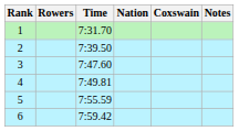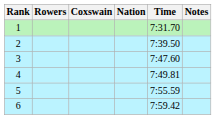 <table class="wikitable sortable" style=text-align:center>
 <tr>
 <th>Rank</th>
 <th>Rowers</th>
+<th>Coxswain</th>
+<th>Nation</th>
 <th>Time</th>
-<th>Nation</th>
-<th>Coxswain</th>
 <th>Notes</th>
 </tr>
 <tr bgcolor=bbf3bb>
 <td>1</td>
 <td align=left></td>
-<td>7:31.70</td>
 <td align=left></td>
 <td align=left></td>
+<td>7:31.70</td>
 <td></td>
 </tr>
 <tr bgcolor=bbf3ff>
 <td>2</td>
 <td align=left></td>
-<td>7:39.50</td>
 <td align=left></td>
 <td align=left></td>
+<td>7:39.50</td>
 <td></td>
 </tr>
 <tr bgcolor=bbf3ff>
 <td>3</td>
 <td align=left></td>
-<td>7:47.60</td>
 <td align=left></td>
 <td align=left></td>
+<td>7:47.60</td>
 <td></td>
 </tr>
 <tr bgcolor=bbf3ff>
 <td>4</td>
 <td align=left></td>
-<td>7:49.81</td>
 <td align=left></td>
 <td align=left></td>
+<td>7:49.81</td>
 <td></td>
 </tr>
 <tr bgcolor=bbf3ff>
 <td>5</td>
 <td align=left></td>
-<td>7:55.59</td>
 <td align=left></td>
 <td align=left></td>
+<td>7:55.59</td>
 <td></td>
 </tr>
 <tr bgcolor=bbf3ff>
 <td>6</td>
 <td align=left></td>
-<td>7:59.42</td>
 <td align=left></td>
 <td align=left></td>
+<td>7:59.42</td>
 <td></td>
 </tr>
 </table>
